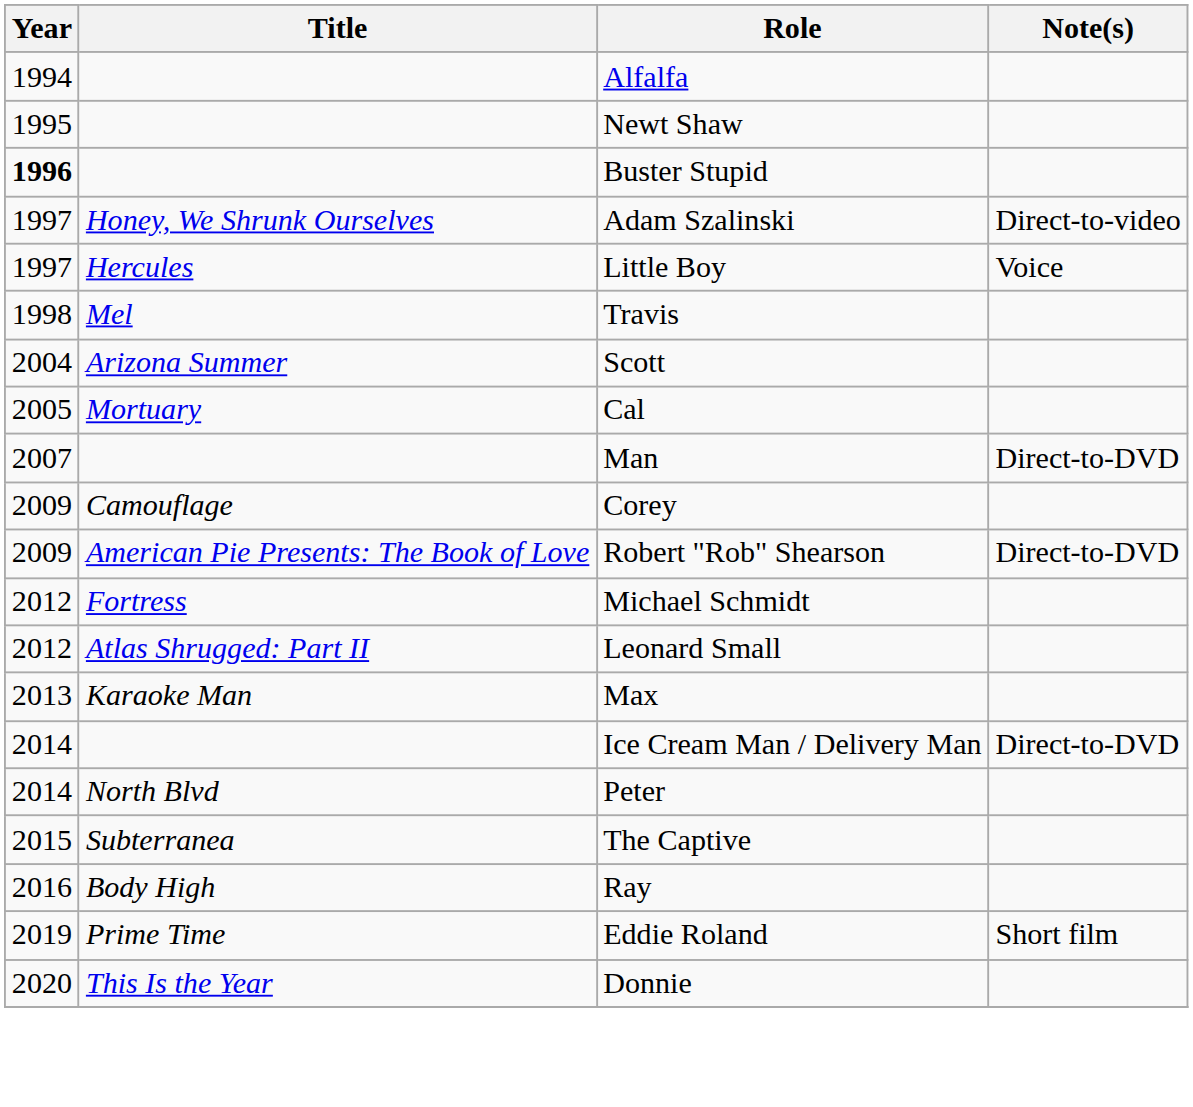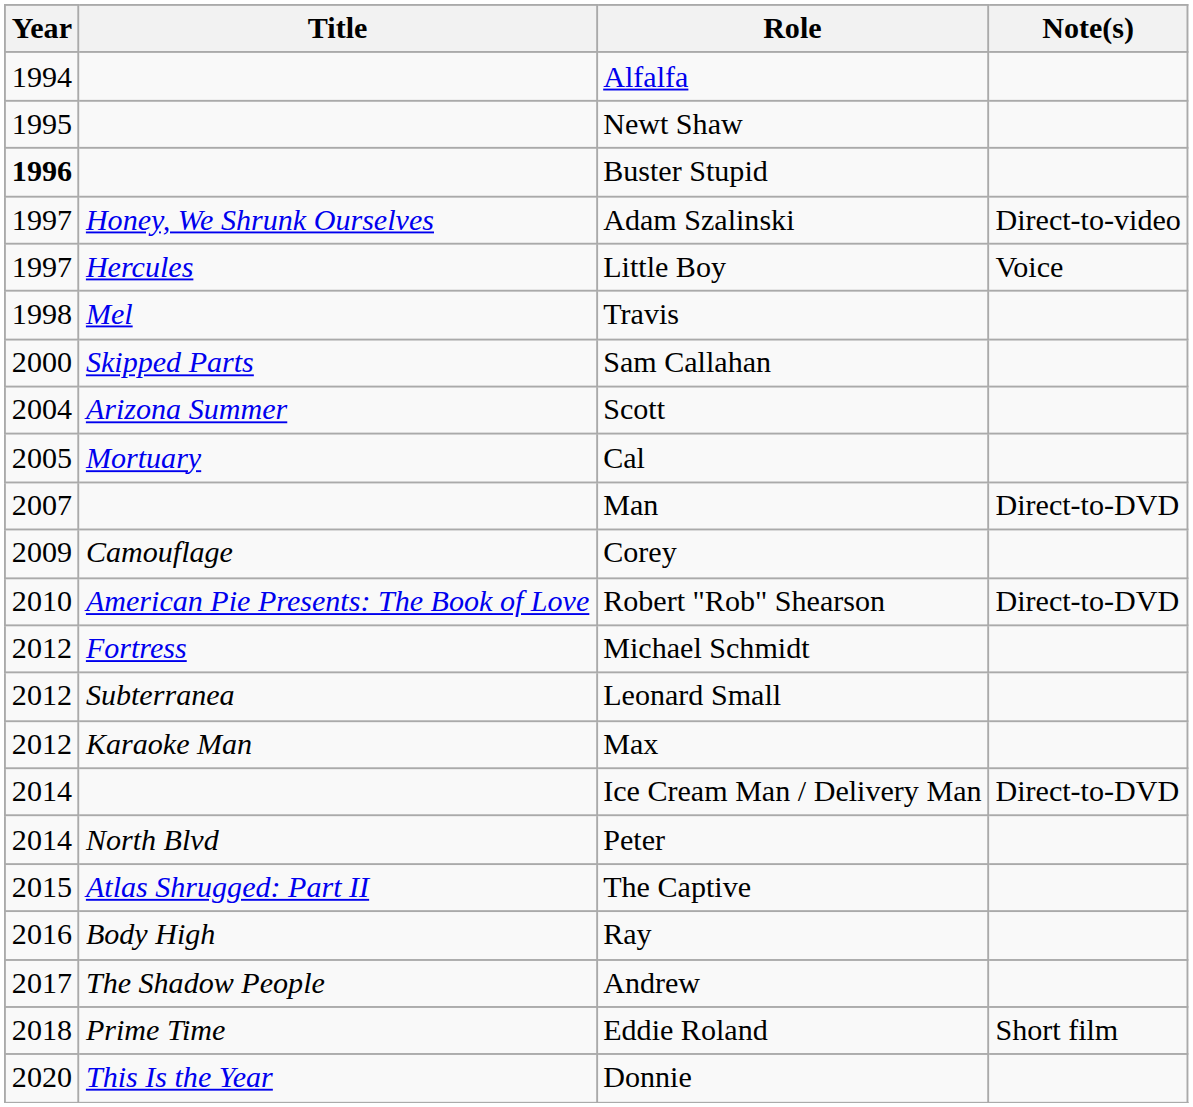 <table class="wikitable sortable">
 <tr>
 <th>Year</th>
 <th>Title</th>
 <th>Role</th>
 <th>Note(s)</th>
 </tr>
 <tr>
 <td>1994</td>
 <td><em></em></td>
 <td><a href='#'>Alfalfa</a></td>
 <td></td>
 </tr>
 <tr>
 <td>1995</td>
 <td><em></em></td>
 <td>Newt Shaw</td>
 <td></td>
 </tr>
 <tr>
 <td><strong>1996</strong></td>
 <td><em></em></td>
 <td>Buster Stupid</td>
 <td></td>
 </tr>
 <tr>
 <td>1997</td>
 <td><em><a href='#'>Honey, We Shrunk Ourselves</a></em></td>
 <td>Adam Szalinski</td>
 <td>Direct-to-video</td>
 </tr>
 <tr>
 <td>1997</td>
 <td><em><a href='#'>Hercules</a></em></td>
 <td>Little Boy</td>
 <td>Voice</td>
 </tr>
 <tr>
 <td>1998</td>
 <td><em><a href='#'>Mel</a></em></td>
 <td>Travis</td>
 <td></td>
 </tr>
 <tr>
+<td>2000</td>
+<td><em><a href='#'>Skipped Parts</a></em></td>
+<td>Sam Callahan</td>
+<td></td>
+</tr>
+<tr>
 <td>2004</td>
 <td><em><a href='#'>Arizona Summer</a></em></td>
 <td>Scott</td>
 <td></td>
 </tr>
 <tr>
 <td>2005</td>
 <td><em><a href='#'>Mortuary</a></em></td>
 <td>Cal</td>
 <td></td>
 </tr>
 <tr>
 <td>2007</td>
 <td><em></em></td>
 <td>Man</td>
 <td>Direct-to-DVD</td>
 </tr>
 <tr>
 <td>2009</td>
 <td><em>Camouflage</em></td>
 <td>Corey</td>
 <td></td>
 </tr>
 <tr>
-<td>2009</td>
+<td>2010</td>
 <td><em><a href='#'>American Pie Presents: The Book of Love</a></em></td>
 <td>Robert "Rob" Shearson</td>
 <td>Direct-to-DVD</td>
 </tr>
 <tr>
 <td>2012</td>
 <td><em><a href='#'>Fortress</a></em></td>
 <td>Michael Schmidt</td>
 <td></td>
 </tr>
 <tr>
 <td>2012</td>
-<td><em><a href='#'>Atlas Shrugged: Part II</a></em></td>
+<td><em>Subterranea</em></td>
 <td>Leonard Small</td>
 <td></td>
 </tr>
 <tr>
-<td>2013</td>
+<td>2012</td>
 <td><em>Karaoke Man</em></td>
 <td>Max</td>
 <td></td>
 </tr>
 <tr>
 <td>2014</td>
 <td><em></em></td>
 <td>Ice Cream Man / Delivery Man</td>
 <td>Direct-to-DVD</td>
 </tr>
 <tr>
 <td>2014</td>
 <td><em>North Blvd</em></td>
 <td>Peter</td>
 <td></td>
 </tr>
 <tr>
 <td>2015</td>
-<td><em>Subterranea</em></td>
+<td><em><a href='#'>Atlas Shrugged: Part II</a></em></td>
 <td>The Captive</td>
 <td></td>
 </tr>
 <tr>
 <td>2016</td>
 <td><em>Body High</em></td>
 <td>Ray</td>
 <td></td>
 </tr>
 <tr>
-<td>2019</td>
+<td>2017</td>
+<td><em>The Shadow People</em></td>
+<td>Andrew</td>
+<td></td>
+</tr>
+<tr>
+<td>2018</td>
 <td><em>Prime Time</em></td>
 <td>Eddie Roland</td>
 <td>Short film</td>
 </tr>
 <tr>
 <td>2020</td>
 <td><em><a href='#'>This Is the Year</a></em></td>
 <td>Donnie</td>
 <td></td>
 </tr>
 <tr>
 </tr>
 </table>
